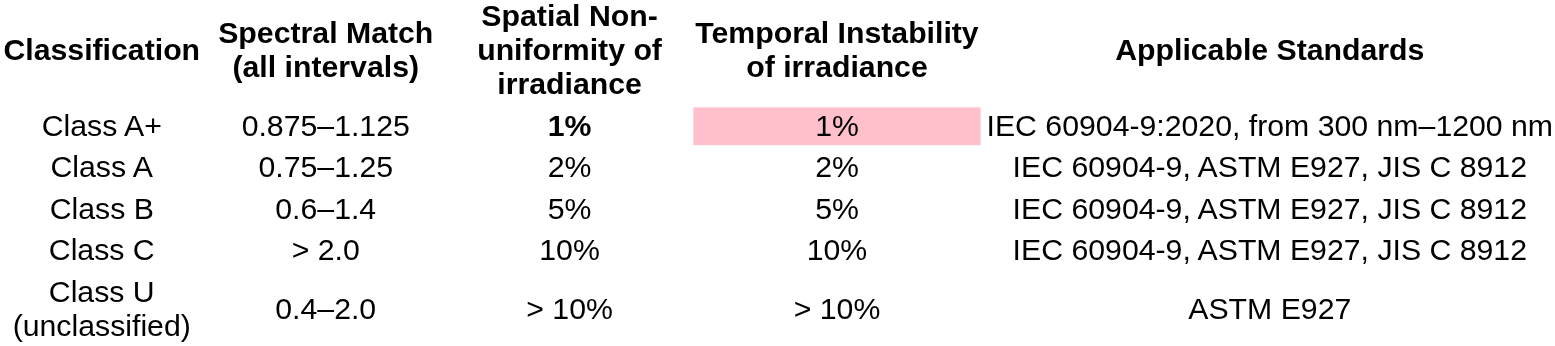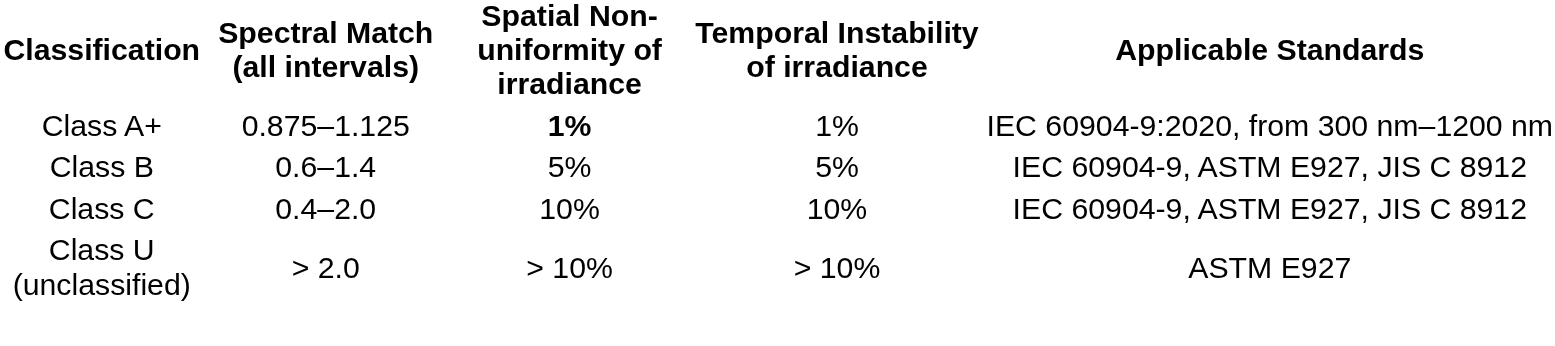 <table border="0" align="center">
 <tr>
 <th width="100">Classification</th>
 <th width="125">Spectral Match (all intervals)</th>
 <th width="125">Spatial Non-uniformity of irradiance</th>
 <th width="150">Temporal Instability of irradiance</th>
 <th width="300">Applicable Standards</th>
 </tr>
 <tr align="center">
 <td>Class A+</td>
 <td>0.875–1.125</td>
 <td><strong>1%</strong></td>
-<td style="background: pink;">1%</td>
+<td>1%</td>
 <td>IEC 60904-9:2020, from 300 nm–1200 nm</td>
-</tr>
-<tr align="center">
-<td>Class A</td>
-<td>0.75–1.25</td>
-<td>2%</td>
-<td>2%</td>
-<td>IEC 60904-9, ASTM E927, JIS C 8912</td>
 </tr>
 <tr align="center">
 <td>Class B</td>
 <td>0.6–1.4</td>
 <td>5%</td>
 <td>5%</td>
 <td>IEC 60904-9, ASTM E927, JIS C 8912</td>
 </tr>
 <tr align="center">
 <td>Class C</td>
-<td>> 2.0</td>
+<td>0.4–2.0</td>
 <td>10%</td>
 <td>10%</td>
 <td>IEC 60904-9, ASTM E927, JIS C 8912</td>
 </tr>
 <tr align="center">
 <td>Class U (unclassified)</td>
-<td>0.4–2.0</td>
+<td>> 2.0</td>
 <td>> 10%</td>
 <td>> 10%</td>
 <td>ASTM E927</td>
 </tr>
 </table>
